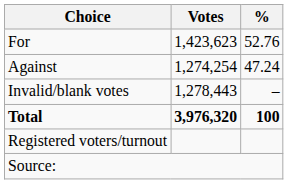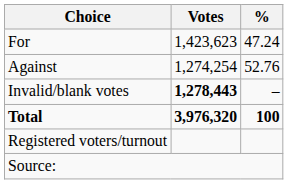 <table class=wikitable style=text-align:right>
 <tr>
 <th>Choice</th>
 <th>Votes</th>
 <th>%</th>
 </tr>
 <tr>
 <td align=left>For</td>
 <td>1,423,623</td>
-<td>52.76</td>
+<td>47.24</td>
 </tr>
 <tr>
 <td align=left>Against</td>
 <td>1,274,254</td>
-<td>47.24</td>
+<td>52.76</td>
 </tr>
 <tr>
 <td align=left>Invalid/blank votes</td>
-<td>1,278,443</td>
+<td><strong>1,278,443</strong></td>
 <td>–</td>
 </tr>
 <tr>
 <td align=left><strong>Total</strong></td>
 <td><strong>3,976,320</strong></td>
 <td><strong>100</strong></td>
 </tr>
 <tr>
 <td align=left>Registered voters/turnout</td>
 <td></td>
 <td></td>
 </tr>
 <tr>
 <td align=left colspan=3>Source: </td>
 </tr>
 </table>
